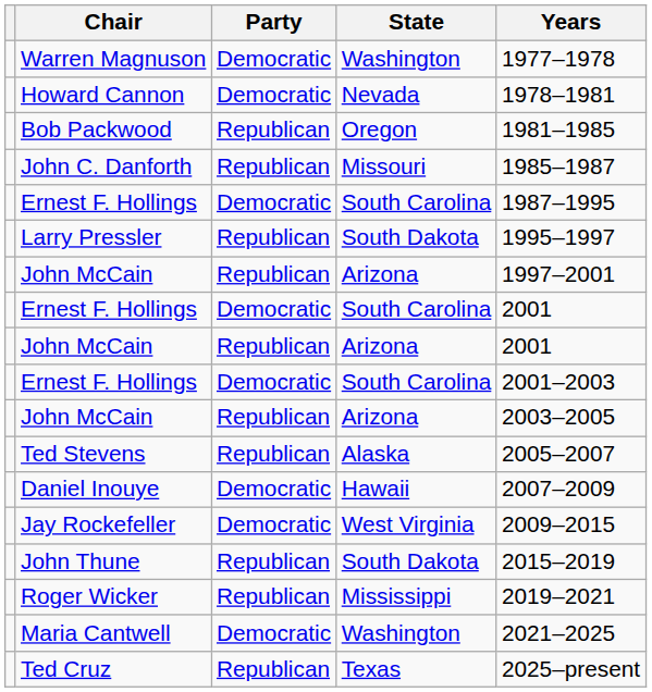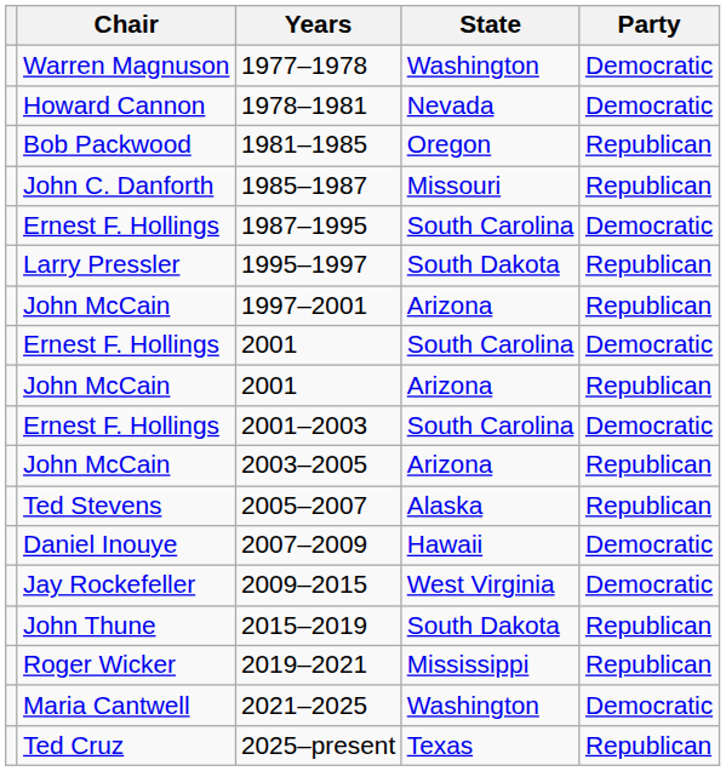 <table class="wikitable">
 <tr>
 <th></th>
 <th>Chair</th>
+<th>Years</th>
+<th>State</th>
 <th>Party</th>
-<th>State</th>
-<th>Years</th>
 </tr>
 <tr>
 <td></td>
 <td><a href='#'>Warren Magnuson</a></td>
+<td>1977–1978</td>
+<td><a href='#'>Washington</a></td>
 <td><a href='#'>Democratic</a></td>
-<td><a href='#'>Washington</a></td>
-<td>1977–1978</td>
 </tr>
 <tr>
 <td></td>
 <td><a href='#'>Howard Cannon</a></td>
+<td>1978–1981</td>
+<td><a href='#'>Nevada</a></td>
 <td><a href='#'>Democratic</a></td>
-<td><a href='#'>Nevada</a></td>
-<td>1978–1981</td>
 </tr>
 <tr>
 <td></td>
 <td><a href='#'>Bob Packwood</a></td>
+<td>1981–1985</td>
+<td><a href='#'>Oregon</a></td>
 <td><a href='#'>Republican</a></td>
-<td><a href='#'>Oregon</a></td>
-<td>1981–1985</td>
 </tr>
 <tr>
 <td></td>
 <td><a href='#'>John C. Danforth</a></td>
+<td>1985–1987</td>
+<td><a href='#'>Missouri</a></td>
 <td><a href='#'>Republican</a></td>
-<td><a href='#'>Missouri</a></td>
-<td>1985–1987</td>
 </tr>
 <tr>
 <td></td>
 <td><a href='#'>Ernest F. Hollings</a></td>
+<td>1987–1995</td>
+<td><a href='#'>South Carolina</a></td>
 <td><a href='#'>Democratic</a></td>
-<td><a href='#'>South Carolina</a></td>
-<td>1987–1995</td>
 </tr>
 <tr>
 <td></td>
 <td><a href='#'>Larry Pressler</a></td>
+<td>1995–1997</td>
+<td><a href='#'>South Dakota</a></td>
 <td><a href='#'>Republican</a></td>
-<td><a href='#'>South Dakota</a></td>
-<td>1995–1997</td>
 </tr>
 <tr>
 <td></td>
 <td><a href='#'>John McCain</a></td>
+<td>1997–2001</td>
+<td><a href='#'>Arizona</a></td>
 <td><a href='#'>Republican</a></td>
-<td><a href='#'>Arizona</a></td>
-<td>1997–2001</td>
 </tr>
 <tr>
 <td></td>
 <td><a href='#'>Ernest F. Hollings</a></td>
+<td>2001</td>
+<td><a href='#'>South Carolina</a></td>
 <td><a href='#'>Democratic</a></td>
-<td><a href='#'>South Carolina</a></td>
-<td>2001</td>
 </tr>
 <tr>
 <td></td>
 <td><a href='#'>John McCain</a></td>
+<td>2001</td>
+<td><a href='#'>Arizona</a></td>
 <td><a href='#'>Republican</a></td>
-<td><a href='#'>Arizona</a></td>
-<td>2001</td>
 </tr>
 <tr>
 <td></td>
 <td><a href='#'>Ernest F. Hollings</a></td>
+<td>2001–2003</td>
+<td><a href='#'>South Carolina</a></td>
 <td><a href='#'>Democratic</a></td>
-<td><a href='#'>South Carolina</a></td>
-<td>2001–2003</td>
 </tr>
 <tr>
 <td></td>
 <td><a href='#'>John McCain</a></td>
+<td>2003–2005</td>
+<td><a href='#'>Arizona</a></td>
 <td><a href='#'>Republican</a></td>
-<td><a href='#'>Arizona</a></td>
-<td>2003–2005</td>
 </tr>
 <tr>
 <td></td>
 <td><a href='#'>Ted Stevens</a></td>
+<td>2005–2007</td>
+<td><a href='#'>Alaska</a></td>
 <td><a href='#'>Republican</a></td>
-<td><a href='#'>Alaska</a></td>
-<td>2005–2007</td>
 </tr>
 <tr>
 <td></td>
 <td><a href='#'>Daniel Inouye</a></td>
+<td>2007–2009</td>
+<td><a href='#'>Hawaii</a></td>
 <td><a href='#'>Democratic</a></td>
-<td><a href='#'>Hawaii</a></td>
-<td>2007–2009</td>
 </tr>
 <tr>
 <td></td>
 <td><a href='#'>Jay Rockefeller</a></td>
+<td>2009–2015</td>
+<td><a href='#'>West Virginia</a></td>
 <td><a href='#'>Democratic</a></td>
-<td><a href='#'>West Virginia</a></td>
-<td>2009–2015</td>
 </tr>
 <tr>
 <td></td>
 <td><a href='#'>John Thune</a></td>
+<td>2015–2019</td>
+<td><a href='#'>South Dakota</a></td>
 <td><a href='#'>Republican</a></td>
-<td><a href='#'>South Dakota</a></td>
-<td>2015–2019</td>
 </tr>
 <tr>
 <td></td>
 <td><a href='#'>Roger Wicker</a></td>
+<td>2019–2021</td>
+<td><a href='#'>Mississippi</a></td>
 <td><a href='#'>Republican</a></td>
-<td><a href='#'>Mississippi</a></td>
-<td>2019–2021</td>
 </tr>
 <tr>
 <td></td>
 <td><a href='#'>Maria Cantwell</a></td>
+<td>2021–2025</td>
+<td><a href='#'>Washington</a></td>
 <td><a href='#'>Democratic</a></td>
-<td><a href='#'>Washington</a></td>
-<td>2021–2025</td>
 </tr>
 <tr>
 <td></td>
 <td><a href='#'>Ted Cruz</a></td>
+<td>2025–present</td>
+<td><a href='#'>Texas</a></td>
 <td><a href='#'>Republican</a></td>
-<td><a href='#'>Texas</a></td>
-<td>2025–present</td>
 </tr>
 </table>
